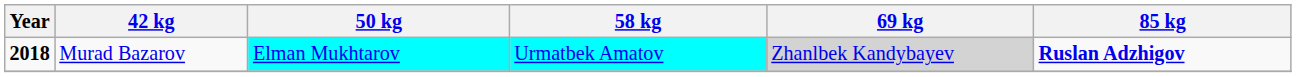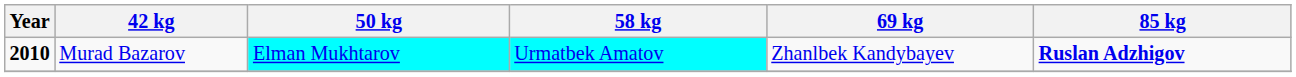 <table class="wikitable sortable"  style="font-size: 85%">
 <tr>
 <th>Year</th>
 <th width=200><a href='#'>42 kg</a></th>
 <th width=275><a href='#'>50 kg</a></th>
 <th width=275><a href='#'>58 kg</a></th>
 <th width=275><a href='#'>69 kg</a></th>
 <th width=275><a href='#'>85 kg</a></th>
 </tr>
 <tr>
-<td><strong>2018</strong></td>
+<td><strong>2010</strong></td>
 <td> <a href='#'>Murad Bazarov</a></td>
 <td bgcolor = "aqua"> <a href='#'>Elman Mukhtarov</a></td>
 <td bgcolor="aqua"> <a href='#'>Urmatbek Amatov</a></td>
-<td style="background: lightgrey;"> <a href='#'>Zhanlbek Kandybayev</a></td>
+<td> <a href='#'>Zhanlbek Kandybayev</a></td>
 <td><strong> <a href='#'>Ruslan Adzhigov</a></strong></td>
 </tr>
 <tr>
 </tr>
 </table>
